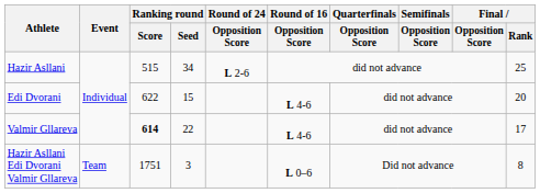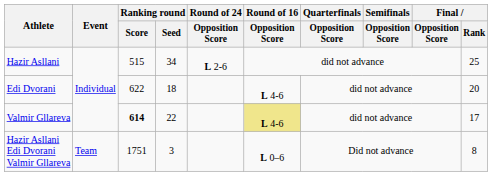 <table class="wikitable" style="font-size:90%">
 <tr>
 <th rowspan=2>Athlete</th>
 <th rowspan=2>Event</th>
 <th colspan=2>Ranking round</th>
 <th>Round of 24</th>
 <th>Round of 16</th>
 <th>Quarterfinals</th>
 <th>Semifinals</th>
 <th colspan=2>Final / </th>
 </tr>
 <tr style="font-size:95%">
 <th>Score</th>
 <th>Seed</th>
 <th>Opposition<br>Score</th>
 <th>Opposition<br>Score</th>
 <th>Opposition<br>Score</th>
 <th>Opposition<br>Score</th>
 <th>Opposition<br>Score</th>
 <th>Rank</th>
 </tr>
 <tr align=center>
 <td align=left><a href='#'>Hazir Asllani</a></td>
 <td align=left rowspan=3><a href='#'>Individual</a></td>
 <td>515</td>
 <td>34</td>
 <td><br><strong>L</strong> 2-6</td>
 <td colspan=4>did not advance</td>
 <td>25</td>
 </tr>
 <tr align=center>
 <td align=left><a href='#'>Edi Dvorani</a></td>
 <td>622</td>
-<td>15</td>
+<td>18</td>
 <td></td>
 <td><br><strong>L</strong> 4-6</td>
 <td colspan=3>did not advance</td>
 <td>20</td>
 </tr>
 <tr align=center>
 <td align=left><a href='#'>Valmir Gllareva</a></td>
 <td><strong>614</strong></td>
 <td>22</td>
 <td></td>
-<td><br><strong>L</strong> 4-6</td>
+<td style="background: khaki;"><br><strong>L</strong> 4-6</td>
 <td colspan=3>did not advance</td>
 <td>17</td>
 </tr>
 <tr align=center>
 <td align=left><a href='#'>Hazir Asllani</a><br><a href='#'>Edi Dvorani</a><br><a href='#'>Valmir Gllareva</a></td>
 <td align=left><a href='#'>Team</a></td>
 <td>1751</td>
 <td>3</td>
 <td></td>
 <td><br><strong>L</strong> 0–6</td>
 <td colspan=3>Did not advance</td>
 <td>8</td>
 </tr>
 </table>
